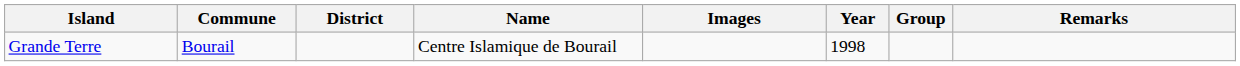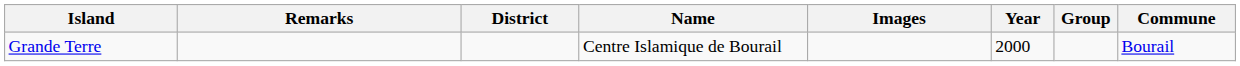 <table class="wikitable sortable">
 <tr>
 <th align=left width=150px>Island</th>
-<th align=left width=100px>Commune</th>
+<th align=left width=250px class=unsortable>Remarks</th>
 <th align=left width=100px>District</th>
 <th align=left width=200px>Name</th>
 <th align=center width=160px class=unsortable>Images</th>
 <th align=left width=050px>Year</th>
 <th align=center width=050px>Group</th>
-<th align=left width=250px class=unsortable>Remarks</th>
+<th align=left width=100px>Commune</th>
 </tr>
 <tr>
 <td><a href='#'>Grande Terre</a></td>
-<td><a href='#'>Bourail</a></td>
+<td></td>
 <td></td>
 <td>Centre Islamique de Bourail</td>
 <td></td>
-<td>1998</td>
+<td>2000</td>
 <td></td>
-<td></td>
+<td><a href='#'>Bourail</a></td>
 </tr>
 </table>
